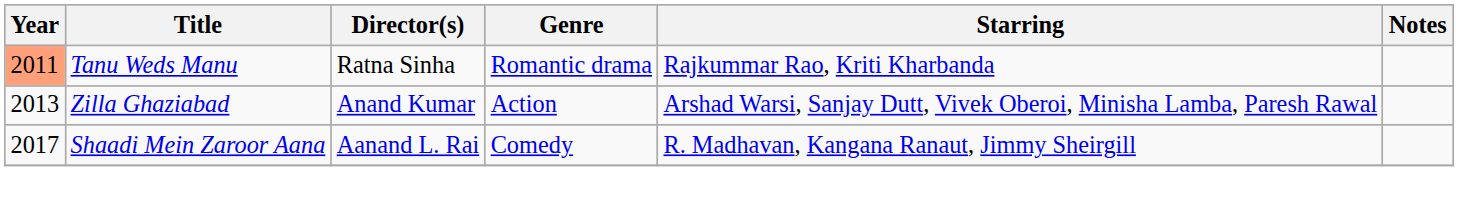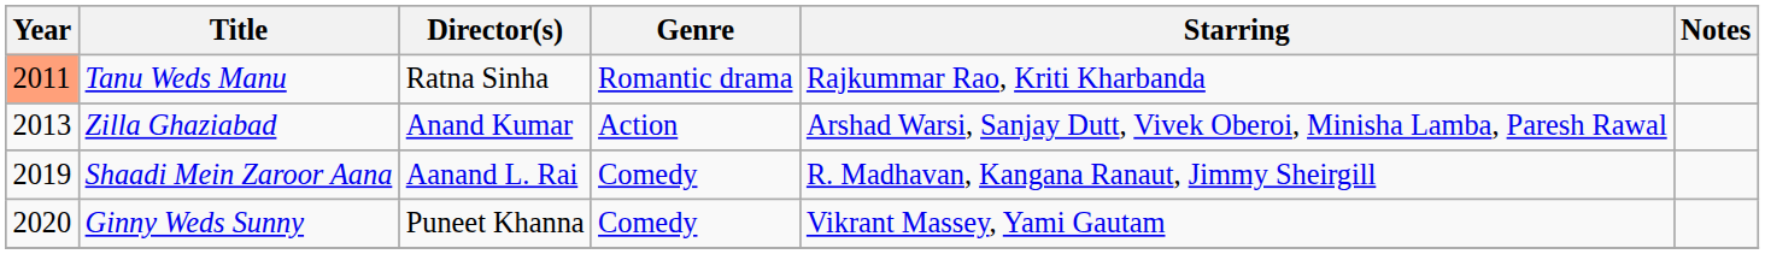 <table class="wikitable sortable" style="font-size:90%">
 <tr style="text-align:center;">
 <th>Year</th>
 <th>Title</th>
 <th>Director(s)</th>
 <th>Genre</th>
 <th>Starring</th>
 <th>Notes</th>
 </tr>
 <tr>
 <td style="background: lightsalmon;">2011</td>
 <td><em><a href='#'>Tanu Weds Manu</a></em></td>
 <td>Ratna Sinha</td>
 <td><a href='#'>Romantic drama</a></td>
 <td><a href='#'>Rajkummar Rao</a>, <a href='#'>Kriti Kharbanda</a></td>
 <td></td>
 </tr>
 <tr>
 <td>2013</td>
 <td><em><a href='#'>Zilla Ghaziabad</a></em></td>
 <td><a href='#'>Anand Kumar</a></td>
 <td><a href='#'>Action</a></td>
 <td><a href='#'>Arshad Warsi</a>, <a href='#'>Sanjay Dutt</a>, <a href='#'>Vivek Oberoi</a>, <a href='#'>Minisha Lamba</a>, <a href='#'>Paresh Rawal</a></td>
 <td></td>
 </tr>
 <tr>
-<td>2017</td>
+<td>2019</td>
 <td><em><a href='#'>Shaadi Mein Zaroor Aana</a></em></td>
 <td><a href='#'>Aanand L. Rai</a></td>
 <td><a href='#'>Comedy</a></td>
 <td><a href='#'>R. Madhavan</a>, <a href='#'>Kangana Ranaut</a>, <a href='#'>Jimmy Sheirgill</a></td>
 <td></td>
 </tr>
 <tr>
+<td>2020</td>
+<td><em><a href='#'>Ginny Weds Sunny</a></em></td>
+<td>Puneet Khanna</td>
+<td><a href='#'>Comedy</a></td>
+<td><a href='#'>Vikrant Massey</a>, <a href='#'>Yami Gautam</a></td>
+<td></td>
+</tr>
+<tr>
 </tr>
 </table>
